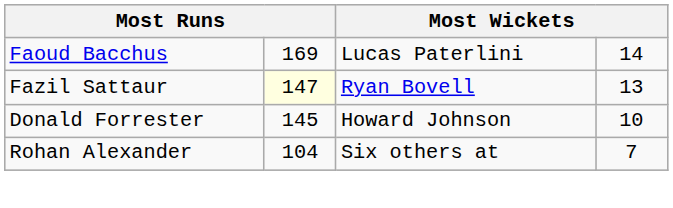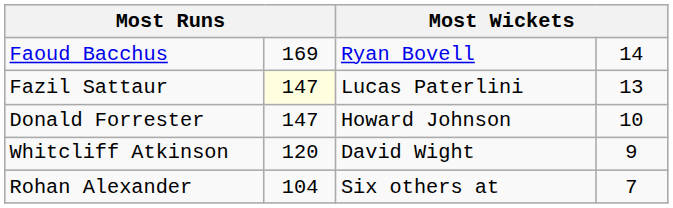 <table class="wikitable">
 <tr>
 <th colspan=2 align="center">Most Runs</th>
 <th colspan=2 align=center>Most Wickets</th>
 </tr>
 <tr>
 <td width=160> <a href='#'>Faoud Bacchus</a></td>
 <td width=40 align=center>169</td>
-<td> Lucas Paterlini</td>
+<td width=160> <a href='#'>Ryan Bovell</a></td>
 <td width=40 align=center>14</td>
 </tr>
 <tr>
 <td> Fazil Sattaur</td>
 <td align=center style="background: lightyellow;">147</td>
-<td width=160> <a href='#'>Ryan Bovell</a></td>
+<td> Lucas Paterlini</td>
 <td align=center>13</td>
 </tr>
 <tr>
 <td> Donald Forrester</td>
-<td align=center>145</td>
+<td align=center>147</td>
 <td> Howard Johnson</td>
 <td align=center>10</td>
+</tr>
+<tr>
+<td> Whitcliff Atkinson</td>
+<td align=center>120</td>
+<td> David Wight</td>
+<td align=center>9</td>
 </tr>
 <tr>
 <td> Rohan Alexander</td>
 <td align=center>104</td>
 <td>Six others at</td>
 <td align=center>7</td>
 </tr>
 </table>
